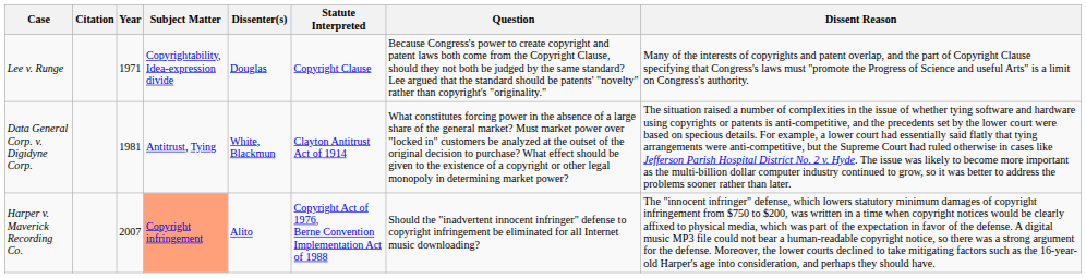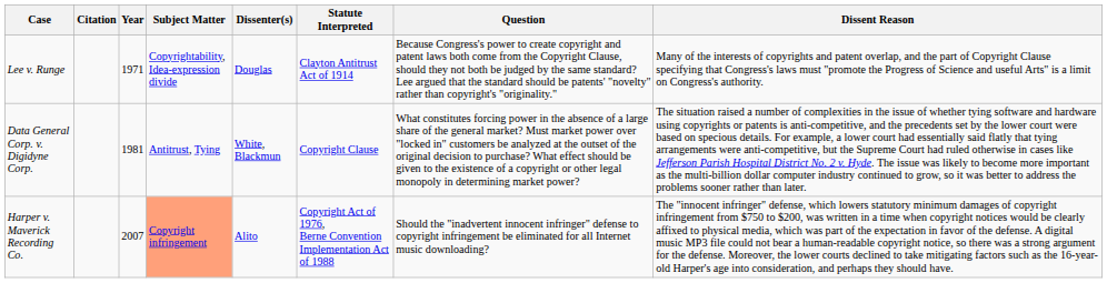 <table class="wikitable sortable" border="1">
 <tr>
 <th><strong>Case</strong></th>
 <th><strong>Citation</strong></th>
 <th><strong>Year</strong></th>
 <th><strong>Subject Matter</strong></th>
 <th><strong>Dissenter(s)</strong></th>
 <th><strong>Statute Interpreted</strong></th>
 <th><strong>Question</strong></th>
 <th class="unsortable"><strong>Dissent Reason</strong></th>
 </tr>
 <tr>
 <td><em>Lee v. Runge</em></td>
 <td></td>
 <td>1971</td>
 <td><a href='#'>Copyrightability</a>,<br><a href='#'>Idea-expression divide</a></td>
 <td><a href='#'>Douglas</a></td>
-<td><a href='#'>Copyright Clause</a></td>
+<td><a href='#'>Clayton Antitrust Act of 1914</a></td>
 <td>Because Congress's power to create copyright and patent laws both come from the Copyright Clause, should they not both be judged by the same standard? Lee argued that the standard should be patents' "novelty" rather than copyright's "originality."</td>
 <td>Many of the interests of copyrights and patent overlap, and the part of Copyright Clause specifying that Congress's laws must "promote the Progress of Science and useful Arts" is a limit on Congress's authority.</td>
 </tr>
 <tr>
 <td><em>Data General Corp. v. Digidyne Corp.</em></td>
 <td></td>
 <td>1981</td>
 <td><a href='#'>Antitrust</a>, <a href='#'>Tying</a></td>
 <td><a href='#'>White</a>, <a href='#'>Blackmun</a></td>
-<td><a href='#'>Clayton Antitrust Act of 1914</a></td>
+<td><a href='#'>Copyright Clause</a></td>
 <td>What constitutes forcing power in the absence of a large share of the general market? Must market power over "locked in" customers be analyzed at the outset of the original decision to purchase? What effect should be given to the existence of a copyright or other legal monopoly in determining market power?</td>
 <td>The situation raised a number of complexities in the issue of whether tying software and hardware using copyrights or patents is anti-competitive, and the precedents set by the lower court were based on specious details. For example, a lower court had essentially said flatly that tying arrangements were anti-competitive, but the Supreme Court had ruled otherwise in cases like <em><a href='#'>Jefferson Parish Hospital District No. 2 v. Hyde</a></em>. The issue was likely to become more important as the multi-billion dollar computer industry continued to grow, so it was better to address the problems sooner rather than later.</td>
 </tr>
 <tr>
 <td><em>Harper v. Maverick Recording Co.</em></td>
 <td></td>
 <td>2007</td>
 <td style="background: lightsalmon;"><a href='#'>Copyright infringement</a></td>
 <td><a href='#'>Alito</a></td>
 <td><a href='#'>Copyright Act of 1976</a>,<br><a href='#'>Berne Convention Implementation Act of 1988</a></td>
 <td>Should the "inadvertent innocent infringer" defense to copyright infringement be eliminated for all Internet music downloading?</td>
 <td>The "innocent infringer" defense, which lowers statutory minimum damages of copyright infringement from $750 to $200, was written in a time when copyright notices would be clearly affixed to physical media, which was part of the expectation in favor of the defense. A digital music MP3 file could not bear a human-readable copyright notice, so there was a strong argument for the defense. Moreover, the lower courts declined to take mitigating factors such as the 16-year-old Harper's age into consideration, and perhaps they should have.</td>
 </tr>
 </table>
